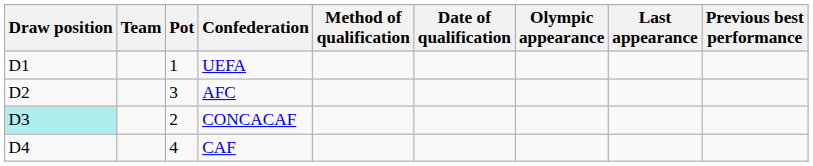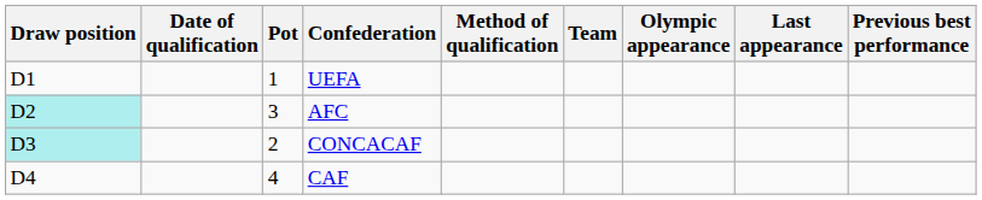 <table class="wikitable sortable">
 <tr>
 <th>Draw position</th>
-<th>Team</th>
+<th>Date of<br>qualification</th>
 <th>Pot</th>
 <th>Confederation</th>
 <th>Method of<br>qualification</th>
-<th>Date of<br>qualification</th>
+<th>Team</th>
 <th>Olympic<br>appearance</th>
 <th>Last<br>appearance</th>
 <th>Previous best<br>performance</th>
 </tr>
 <tr>
 <td>D1</td>
 <td></td>
 <td>1</td>
 <td><a href='#'>UEFA</a></td>
 <td></td>
 <td></td>
 <td></td>
 <td></td>
 <td></td>
 </tr>
 <tr>
-<td>D2</td>
+<td style="background: paleturquoise;">D2</td>
 <td></td>
 <td>3</td>
 <td><a href='#'>AFC</a></td>
 <td></td>
 <td></td>
 <td></td>
 <td></td>
 <td></td>
 </tr>
 <tr>
 <td style="background: paleturquoise;">D3</td>
 <td></td>
 <td>2</td>
 <td><a href='#'>CONCACAF</a></td>
 <td></td>
 <td></td>
 <td></td>
 <td></td>
 <td></td>
 </tr>
 <tr>
 <td>D4</td>
 <td></td>
 <td>4</td>
 <td><a href='#'>CAF</a></td>
 <td></td>
 <td></td>
 <td></td>
 <td></td>
 <td></td>
 </tr>
 </table>
